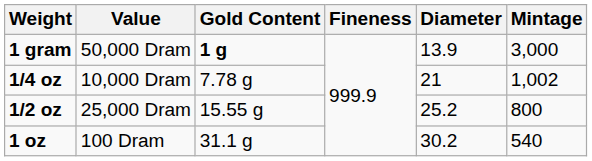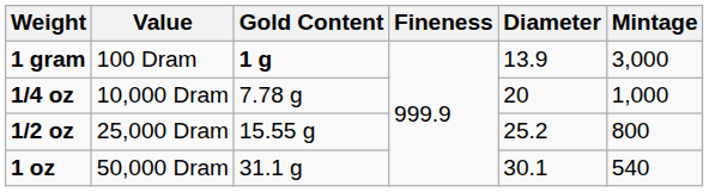 <table class="wikitable">
 <tr>
 <th>Weight</th>
 <th>Value</th>
 <th>Gold Content</th>
 <th>Fineness</th>
 <th>Diameter</th>
 <th>Mintage</th>
 </tr>
 <tr>
 <td><strong>1 gram</strong></td>
-<td>50,000 Dram</td>
+<td>100 Dram</td>
 <td><strong>1 g</strong></td>
 <td rowspan="4">999.9</td>
 <td>13.9</td>
 <td>3,000</td>
 </tr>
 <tr>
 <td><strong>1/4 oz</strong></td>
 <td>10,000 Dram</td>
 <td>7.78 g</td>
-<td>21</td>
-<td>1,002</td>
+<td>20</td>
+<td>1,000</td>
 </tr>
 <tr>
 <td><strong>1/2 oz</strong></td>
 <td>25,000 Dram</td>
 <td>15.55 g</td>
 <td>25.2</td>
 <td>800</td>
 </tr>
 <tr>
 <td><strong>1 oz</strong></td>
-<td>100 Dram</td>
+<td>50,000 Dram</td>
 <td>31.1 g</td>
-<td>30.2</td>
+<td>30.1</td>
 <td>540</td>
 </tr>
 </table>
